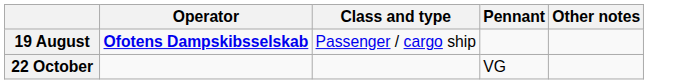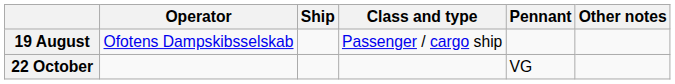 <table class="wikitable">
 <tr>
 <th width="90"></th>
 <th>Operator</th>
+<th>Ship</th>
 <th>Class and type</th>
 <th>Pennant</th>
 <th>Other notes</th>
 </tr>
 <tr ---->
 <th>19 August</th>
-<td><strong> <a href='#'>Ofotens Dampskibsselskab</a></strong></td>
+<td> <a href='#'>Ofotens Dampskibsselskab</a></td>
+<td><strong></strong></td>
 <td><a href='#'>Passenger</a> / <a href='#'>cargo</a> ship</td>
 <td></td>
 <td></td>
 </tr>
 <tr ---->
 <th>22 October</th>
 <td></td>
+<td><strong></strong></td>
 <td></td>
 <td>VG</td>
 <td></td>
 </tr>
 </table>
